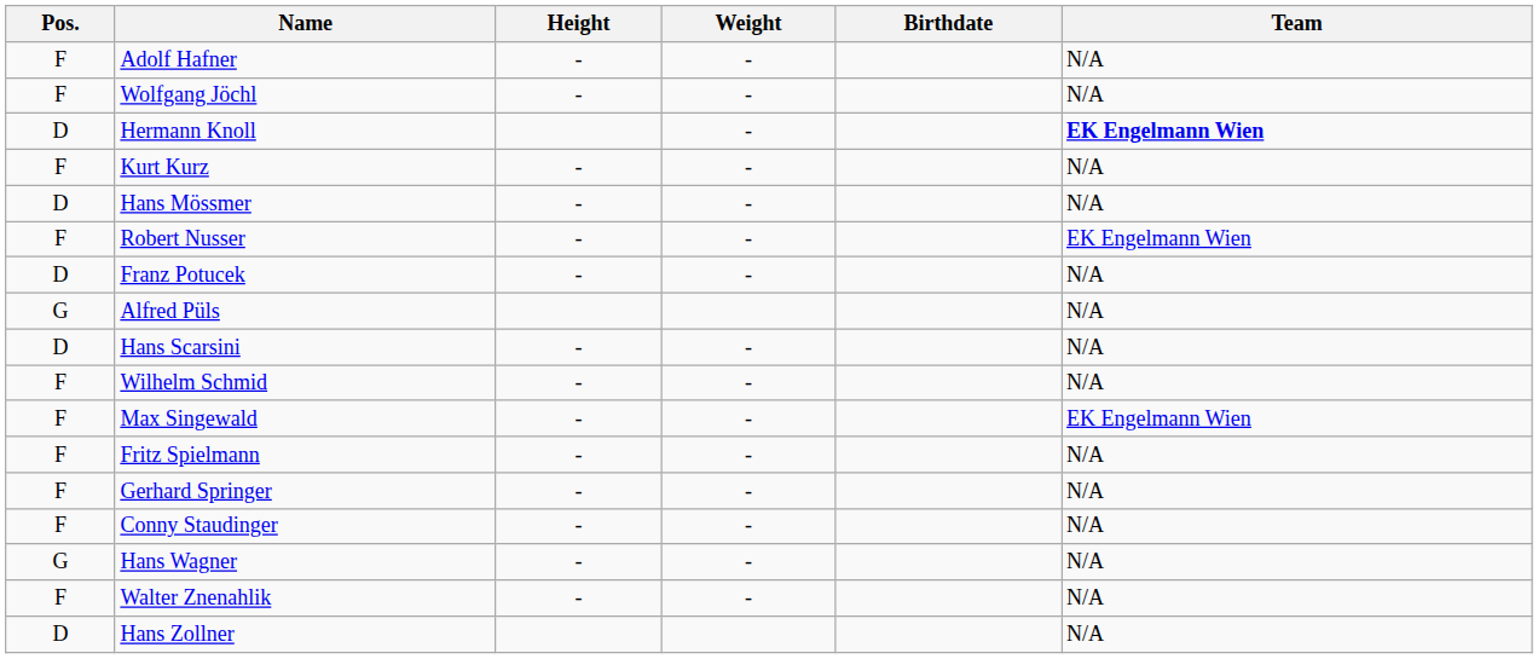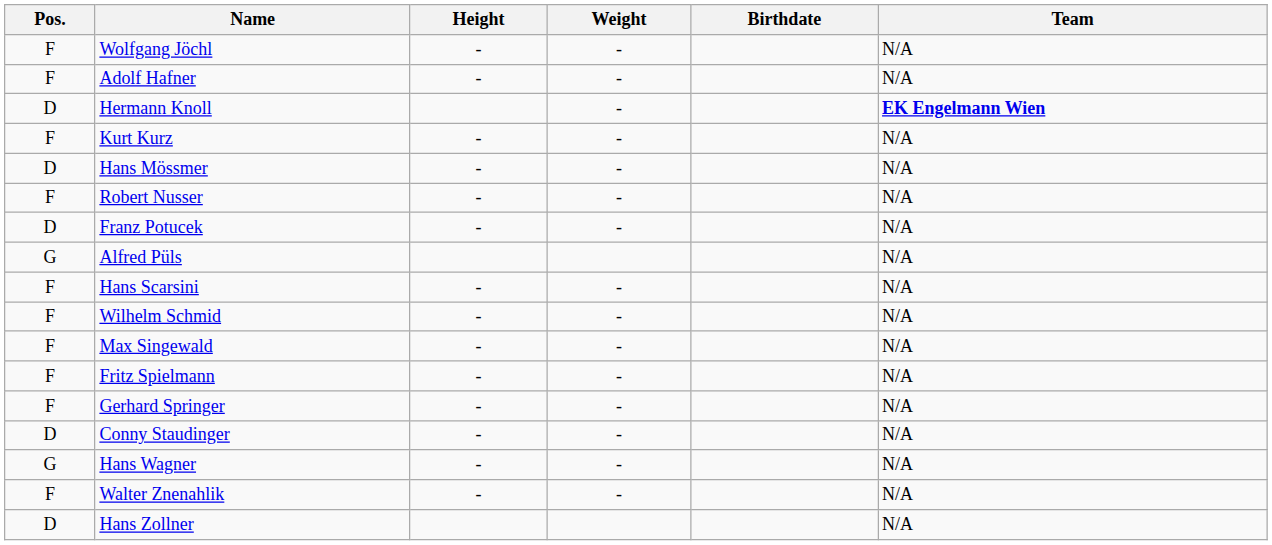 <table class="wikitable sortable" width="80%" style="font-size: 90%; text-align: center;">
 <tr>
 <th>Pos.</th>
 <th>Name</th>
 <th>Height</th>
 <th>Weight</th>
 <th>Birthdate</th>
 <th>Team</th>
 </tr>
 <tr>
 <td>F</td>
-<td style="text-align:left;"><a href='#'>Adolf Hafner</a></td>
+<td style="text-align:left;"><a href='#'>Wolfgang Jöchl</a></td>
 <td>-</td>
 <td>-</td>
 <td style="text-align:right;"></td>
 <td style="text-align:left;">N/A</td>
 </tr>
 <tr>
 <td>F</td>
-<td style="text-align:left;"><a href='#'>Wolfgang Jöchl</a></td>
+<td style="text-align:left;"><a href='#'>Adolf Hafner</a></td>
 <td>-</td>
 <td>-</td>
 <td style="text-align:right;"></td>
 <td style="text-align:left;">N/A</td>
 </tr>
 <tr>
 <td>D</td>
 <td style="text-align:left;"><a href='#'>Hermann Knoll</a></td>
 <td></td>
 <td>-</td>
 <td style="text-align:right;"></td>
 <td style="text-align:left;"><strong> <a href='#'>EK Engelmann Wien</a></strong></td>
 </tr>
 <tr>
 <td>F</td>
 <td style="text-align:left;"><a href='#'>Kurt Kurz</a></td>
 <td>-</td>
 <td>-</td>
 <td style="text-align:right;"></td>
 <td style="text-align:left;">N/A</td>
 </tr>
 <tr>
 <td>D</td>
 <td style="text-align:left;"><a href='#'>Hans Mössmer</a></td>
 <td>-</td>
 <td>-</td>
 <td style="text-align:right;"></td>
 <td style="text-align:left;">N/A</td>
 </tr>
 <tr>
 <td>F</td>
 <td style="text-align:left;"><a href='#'>Robert Nusser</a></td>
 <td>-</td>
 <td>-</td>
 <td style="text-align:right;"></td>
-<td style="text-align:left;"> <a href='#'>EK Engelmann Wien</a></td>
+<td style="text-align:left;">N/A</td>
 </tr>
 <tr>
 <td>D</td>
 <td style="text-align:left;"><a href='#'>Franz Potucek</a></td>
 <td>-</td>
 <td>-</td>
 <td style="text-align:right;"></td>
 <td style="text-align:left;">N/A</td>
 </tr>
 <tr>
 <td>G</td>
 <td style="text-align:left;"><a href='#'>Alfred Püls</a></td>
 <td></td>
 <td></td>
 <td style="text-align:right;"></td>
 <td style="text-align:left;">N/A</td>
 </tr>
 <tr>
-<td>D</td>
+<td>F</td>
 <td style="text-align:left;"><a href='#'>Hans Scarsini</a></td>
 <td>-</td>
 <td>-</td>
 <td style="text-align:right;"></td>
 <td style="text-align:left;">N/A</td>
 </tr>
 <tr>
 <td>F</td>
 <td style="text-align:left;"><a href='#'>Wilhelm Schmid</a></td>
 <td>-</td>
 <td>-</td>
 <td style="text-align:right;"></td>
 <td style="text-align:left;">N/A</td>
 </tr>
 <tr>
 <td>F</td>
 <td style="text-align:left;"><a href='#'>Max Singewald</a></td>
 <td>-</td>
 <td>-</td>
 <td style="text-align:right;"></td>
-<td style="text-align:left;"> <a href='#'>EK Engelmann Wien</a></td>
+<td style="text-align:left;">N/A</td>
 </tr>
 <tr>
 <td>F</td>
 <td style="text-align:left;"><a href='#'>Fritz Spielmann</a></td>
 <td>-</td>
 <td>-</td>
 <td style="text-align:right;"></td>
 <td style="text-align:left;">N/A</td>
 </tr>
 <tr>
 <td>F</td>
 <td style="text-align:left;"><a href='#'>Gerhard Springer</a></td>
 <td>-</td>
 <td>-</td>
 <td style="text-align:right;"></td>
 <td style="text-align:left;">N/A</td>
 </tr>
 <tr>
-<td>F</td>
+<td>D</td>
 <td style="text-align:left;"><a href='#'>Conny Staudinger</a></td>
 <td>-</td>
 <td>-</td>
 <td style="text-align:right;"></td>
 <td style="text-align:left;">N/A</td>
 </tr>
 <tr>
 <td>G</td>
 <td style="text-align:left;"><a href='#'>Hans Wagner</a></td>
 <td>-</td>
 <td>-</td>
 <td style="text-align:right;"></td>
 <td style="text-align:left;">N/A</td>
 </tr>
 <tr>
 <td>F</td>
 <td style="text-align:left;"><a href='#'>Walter Znenahlik</a></td>
 <td>-</td>
 <td>-</td>
 <td style="text-align:right;"></td>
 <td style="text-align:left;">N/A</td>
 </tr>
 <tr>
 <td>D</td>
 <td style="text-align:left;"><a href='#'>Hans Zollner</a></td>
 <td></td>
 <td></td>
 <td style="text-align:right;"></td>
 <td style="text-align:left;">N/A</td>
 </tr>
 </table>
